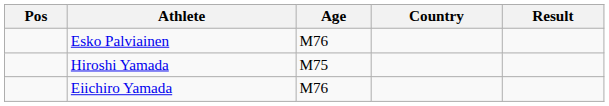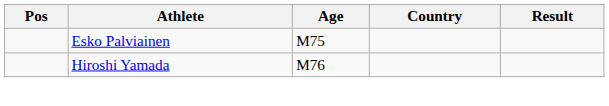 <table class="wikitable"  style="text-align:center; width:50%;">
 <tr>
 <th>Pos</th>
 <th>Athlete</th>
 <th>Age</th>
 <th>Country</th>
 <th>Result</th>
 </tr>
 <tr>
 <td align=center></td>
 <td align=left><a href='#'>Esko Palviainen</a></td>
-<td align=left>M76</td>
+<td align=left>M75</td>
 <td align=left></td>
 <td></td>
 </tr>
 <tr>
 <td align=center></td>
 <td align=left><a href='#'>Hiroshi Yamada</a></td>
-<td align=left>M75</td>
-<td align=left></td>
-<td></td>
-</tr>
-<tr>
-<td align=center></td>
-<td align=left><a href='#'>Eiichiro Yamada</a></td>
 <td align=left>M76</td>
 <td align=left></td>
 <td></td>
 </tr>
 </table>
